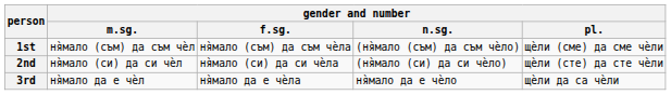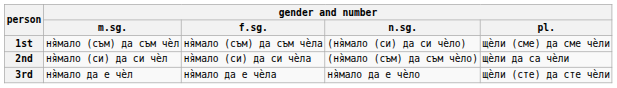 <table class="wikitable">
 <tr>
 <th rowspan="2">person</th>
 <th colspan="4">gender and number</th>
 </tr>
 <tr>
 <th>m.sg.</th>
 <th>f.sg.</th>
 <th>n.sg.</th>
 <th>pl.</th>
 </tr>
 <tr>
 <th>1st</th>
 <td>ня̀мало (съм) да съм чѐл</td>
 <td>ня̀мало (съм) да съм чѐлa</td>
-<td>(ня̀мало (съм) да съм чѐлo)</td>
+<td>(ня̀мало (си) да си чѐлo)</td>
 <td>щѐли (сме) да сме чѐли</td>
 </tr>
 <tr>
 <th>2nd</th>
 <td>ня̀мало (си) да си чѐл</td>
 <td>ня̀мало (си) да си чѐлa</td>
-<td>(ня̀мало (си) да си чѐлo)</td>
-<td>щѐли (сте) да сте чѐли</td>
+<td>(ня̀мало (съм) да съм чѐлo)</td>
+<td>щѐли да са чѐли</td>
 </tr>
 <tr>
 <th>3rd</th>
 <td>ня̀мало да е чѐл</td>
 <td>ня̀мало да е чѐлa</td>
 <td>ня̀мало да е чѐлo</td>
-<td>щѐли да са чѐли</td>
+<td>щѐли (сте) да сте чѐли</td>
 </tr>
 </table>
